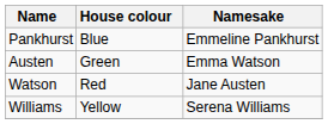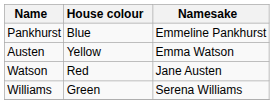 <table class="wikitable" style="width:auto;">
 <tr>
 <th width="*"><strong>Name</strong>  </th>
 <th width="*"><strong>House colour</strong>  </th>
 <th width="*"><strong>Namesake</strong>  </th>
 </tr>
 <tr>
 <td>Pankhurst</td>
 <td>Blue</td>
 <td>Emmeline Pankhurst</td>
 </tr>
 <tr>
 <td>Austen</td>
-<td>Green</td>
+<td>Yellow</td>
 <td>Emma Watson</td>
 </tr>
 <tr>
 <td>Watson</td>
 <td>Red</td>
 <td>Jane Austen</td>
 </tr>
 <tr>
 <td>Williams</td>
-<td>Yellow</td>
+<td>Green</td>
 <td>Serena Williams</td>
 </tr>
 <tr>
 </tr>
 </table>
